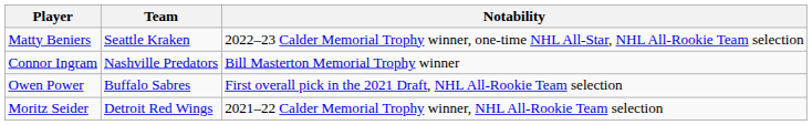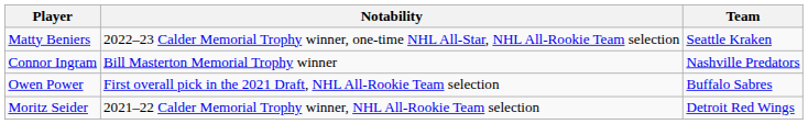 <table class="wikitable">
 <tr>
 <th>Player</th>
+<th>Notability</th>
 <th>Team</th>
-<th>Notability</th>
 </tr>
 <tr>
 <td><a href='#'>Matty Beniers</a></td>
+<td>2022–23 <a href='#'>Calder Memorial Trophy</a> winner, one-time <a href='#'>NHL All-Star</a>, <a href='#'>NHL All-Rookie Team</a> selection</td>
 <td><a href='#'>Seattle Kraken</a></td>
-<td>2022–23 <a href='#'>Calder Memorial Trophy</a> winner, one-time <a href='#'>NHL All-Star</a>, <a href='#'>NHL All-Rookie Team</a> selection</td>
 </tr>
 <tr>
 <td><a href='#'>Connor Ingram</a></td>
+<td><a href='#'>Bill Masterton Memorial Trophy</a> winner</td>
 <td><a href='#'>Nashville Predators</a></td>
-<td><a href='#'>Bill Masterton Memorial Trophy</a> winner</td>
 </tr>
 <tr>
 <td><a href='#'>Owen Power</a></td>
+<td><a href='#'>First overall pick in the 2021 Draft</a>, <a href='#'>NHL All-Rookie Team</a> selection</td>
 <td><a href='#'>Buffalo Sabres</a></td>
-<td><a href='#'>First overall pick in the 2021 Draft</a>, <a href='#'>NHL All-Rookie Team</a> selection</td>
 </tr>
 <tr>
 <td><a href='#'>Moritz Seider</a></td>
+<td>2021–22 <a href='#'>Calder Memorial Trophy</a> winner, <a href='#'>NHL All-Rookie Team</a> selection</td>
 <td><a href='#'>Detroit Red Wings</a></td>
-<td>2021–22 <a href='#'>Calder Memorial Trophy</a> winner, <a href='#'>NHL All-Rookie Team</a> selection</td>
 </tr>
 </table>
